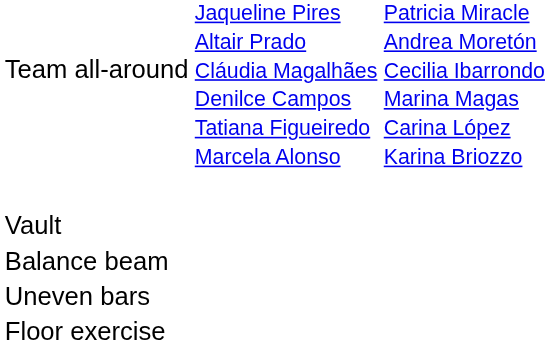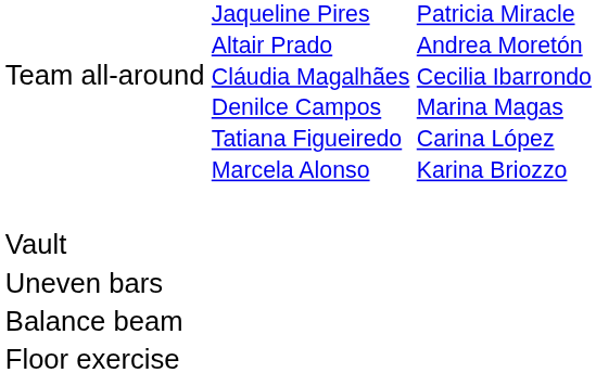 <table>
 <tr>
 <td>Team all-around <br></td>
 <td><br><small><a href='#'>Jaqueline Pires</a> <br> <a href='#'>Altair Prado</a> <br> <a href='#'>Cláudia Magalhães</a> <br> <a href='#'>Denilce Campos</a> <br> <a href='#'>Tatiana Figueiredo</a> <br> <a href='#'>Marcela Alonso</a> </small></td>
 <td><br><small><a href='#'>Patricia Miracle</a> <br> <a href='#'>Andrea Moretón</a> <br> <a href='#'>Cecilia Ibarrondo</a> <br> <a href='#'>Marina Magas</a> <br> <a href='#'>Carina López</a> <br> <a href='#'>Karina Briozzo</a> </small></td>
 <td><br><small> <br> <br> <br> <br> <br> <br> </small></td>
 </tr>
 <tr>
 <td> <br></td>
 <td></td>
 <td></td>
 <td></td>
 </tr>
 <tr>
 <td>Vault <br></td>
 <td></td>
 <td></td>
 <td></td>
 </tr>
 <tr>
-<td>Balance beam <br></td>
+<td>Uneven bars <br></td>
 <td></td>
 <td></td>
 <td></td>
 </tr>
 <tr>
-<td>Uneven bars <br></td>
+<td>Balance beam <br></td>
 <td></td>
 <td></td>
 <td></td>
 </tr>
 <tr>
 <td>Floor exercise <br></td>
 <td></td>
 <td></td>
 <td></td>
 </tr>
 </table>
